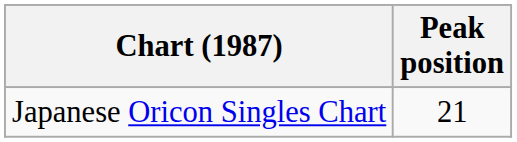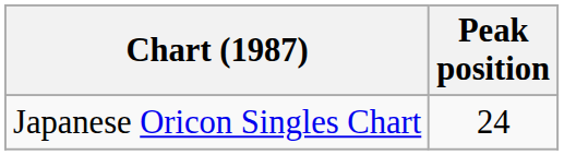 <table class="wikitable">
 <tr>
 <th>Chart (1987)</th>
 <th>Peak<br>position</th>
 </tr>
 <tr>
 <td>Japanese <a href='#'>Oricon Singles Chart</a></td>
-<td align="center">21</td>
+<td align="center">24</td>
 </tr>
 </table>
